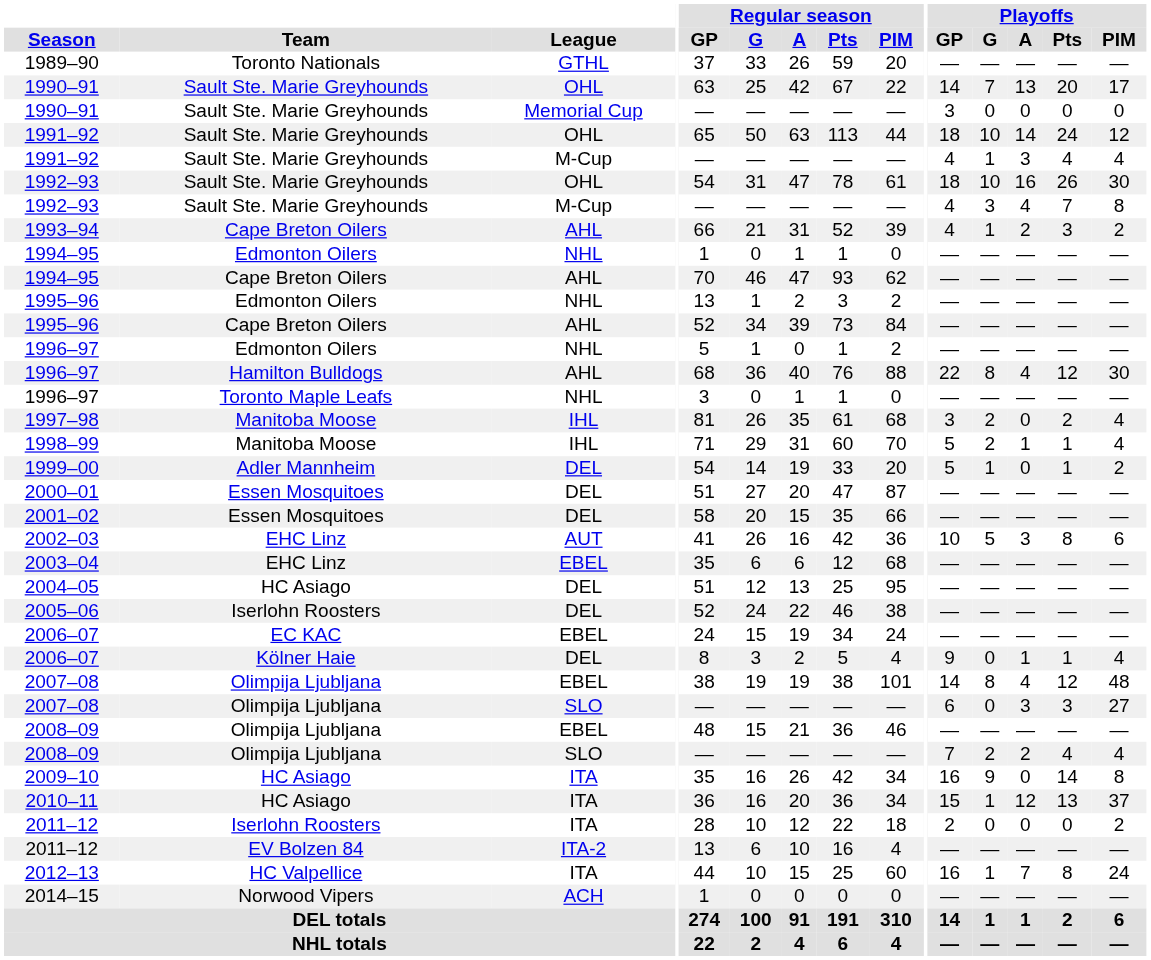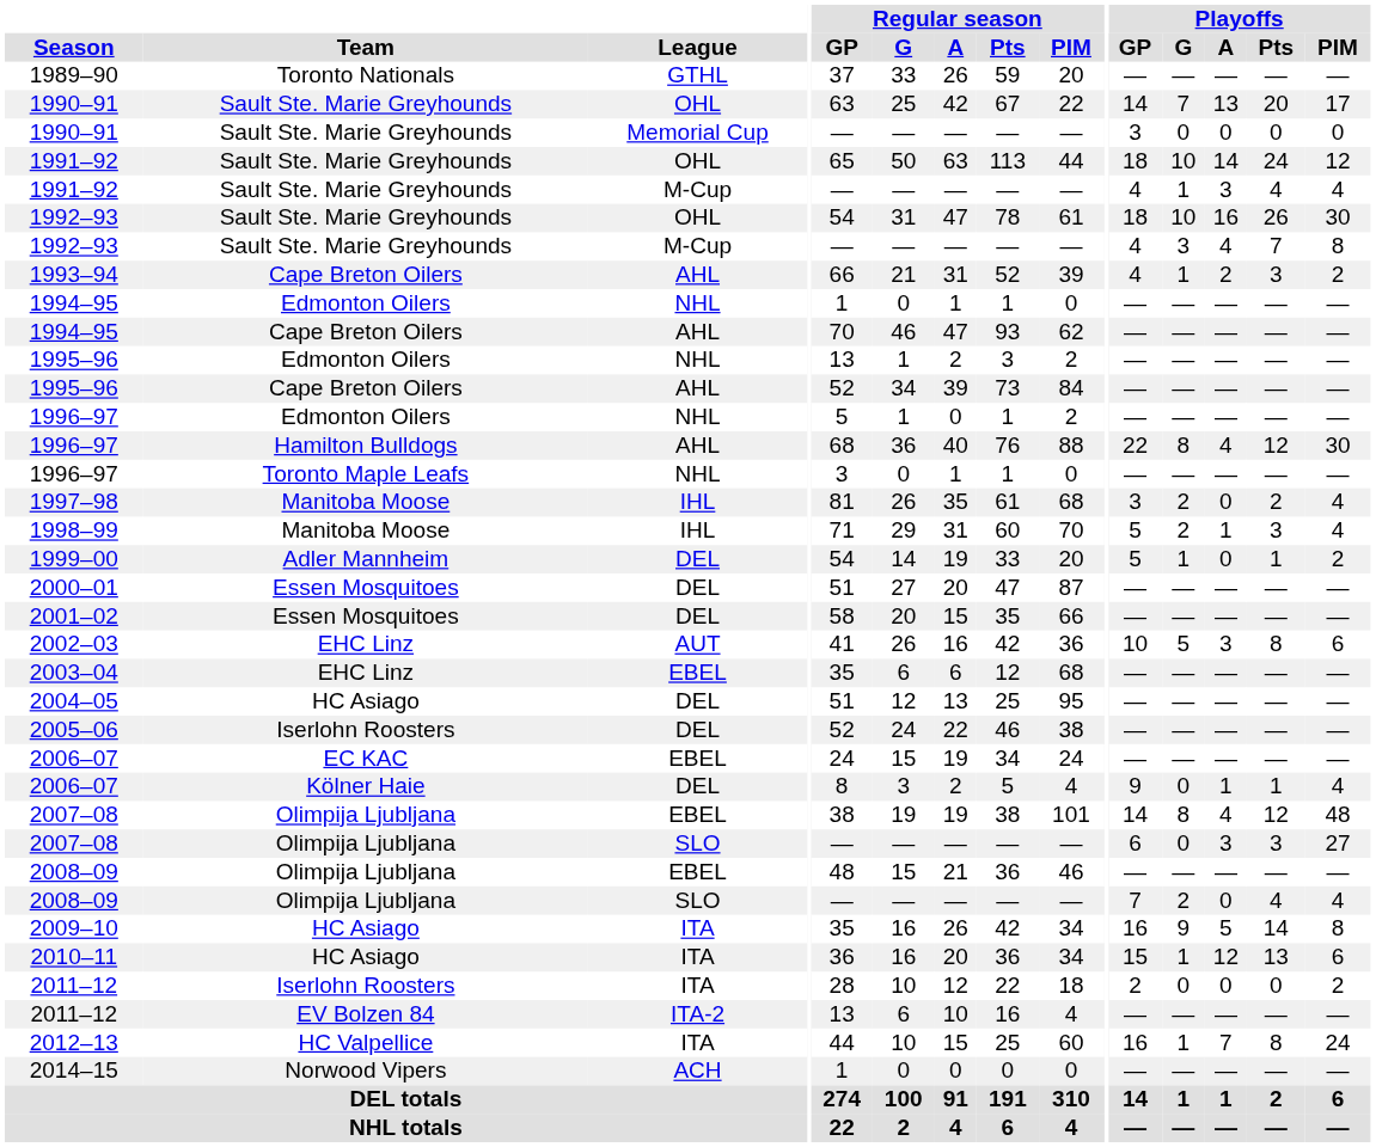 <table border="0" cellpadding="1" cellspacing="0" style="text-align:center; width:60em">
 <tr bgcolor="#e0e0e0">
 <th colspan="3" bgcolor="#ffffff"></th>
 <th rowspan="100" bgcolor="#ffffff"></th>
 <th colspan="5"><a href='#'>Regular season</a></th>
 <th rowspan="100" bgcolor="#ffffff"></th>
 <th colspan="5"><a href='#'>Playoffs</a></th>
 </tr>
 <tr bgcolor="#e0e0e0">
 <th><a href='#'>Season</a></th>
 <th>Team</th>
 <th>League</th>
 <th>GP</th>
 <th><a href='#'>G</a></th>
 <th><a href='#'>A</a></th>
 <th><a href='#'>Pts</a></th>
 <th><a href='#'>PIM</a></th>
 <th>GP</th>
 <th>G</th>
 <th>A</th>
 <th>Pts</th>
 <th>PIM</th>
 </tr>
 <tr>
 <td>1989–90</td>
 <td>Toronto Nationals</td>
 <td><a href='#'>GTHL</a></td>
 <td>37</td>
 <td>33</td>
 <td>26</td>
 <td>59</td>
 <td>20</td>
 <td>—</td>
 <td>—</td>
 <td>—</td>
 <td>—</td>
 <td>—</td>
 </tr>
 <tr bgcolor="#f0f0f0">
 <td><a href='#'>1990–91</a></td>
 <td><a href='#'>Sault Ste. Marie Greyhounds</a></td>
 <td><a href='#'>OHL</a></td>
 <td>63</td>
 <td>25</td>
 <td>42</td>
 <td>67</td>
 <td>22</td>
 <td>14</td>
 <td>7</td>
 <td>13</td>
 <td>20</td>
 <td>17</td>
 </tr>
 <tr>
 <td><a href='#'>1990–91</a></td>
 <td>Sault Ste. Marie Greyhounds</td>
 <td><a href='#'>Memorial Cup</a></td>
 <td>—</td>
 <td>—</td>
 <td>—</td>
 <td>—</td>
 <td>—</td>
 <td>3</td>
 <td>0</td>
 <td>0</td>
 <td>0</td>
 <td>0</td>
 </tr>
 <tr bgcolor="#f0f0f0">
 <td><a href='#'>1991–92</a></td>
 <td>Sault Ste. Marie Greyhounds</td>
 <td>OHL</td>
 <td>65</td>
 <td>50</td>
 <td>63</td>
 <td>113</td>
 <td>44</td>
 <td>18</td>
 <td>10</td>
 <td>14</td>
 <td>24</td>
 <td>12</td>
 </tr>
 <tr>
 <td><a href='#'>1991–92</a></td>
 <td>Sault Ste. Marie Greyhounds</td>
 <td>M-Cup</td>
 <td>—</td>
 <td>—</td>
 <td>—</td>
 <td>—</td>
 <td>—</td>
 <td>4</td>
 <td>1</td>
 <td>3</td>
 <td>4</td>
 <td>4</td>
 </tr>
 <tr bgcolor="#f0f0f0">
 <td><a href='#'>1992–93</a></td>
 <td>Sault Ste. Marie Greyhounds</td>
 <td>OHL</td>
 <td>54</td>
 <td>31</td>
 <td>47</td>
 <td>78</td>
 <td>61</td>
 <td>18</td>
 <td>10</td>
 <td>16</td>
 <td>26</td>
 <td>30</td>
 </tr>
 <tr>
 <td><a href='#'>1992–93</a></td>
 <td>Sault Ste. Marie Greyhounds</td>
 <td>M-Cup</td>
 <td>—</td>
 <td>—</td>
 <td>—</td>
 <td>—</td>
 <td>—</td>
 <td>4</td>
 <td>3</td>
 <td>4</td>
 <td>7</td>
 <td>8</td>
 </tr>
 <tr bgcolor="#f0f0f0">
 <td><a href='#'>1993–94</a></td>
 <td><a href='#'>Cape Breton Oilers</a></td>
 <td><a href='#'>AHL</a></td>
 <td>66</td>
 <td>21</td>
 <td>31</td>
 <td>52</td>
 <td>39</td>
 <td>4</td>
 <td>1</td>
 <td>2</td>
 <td>3</td>
 <td>2</td>
 </tr>
 <tr>
 <td><a href='#'>1994–95</a></td>
 <td><a href='#'>Edmonton Oilers</a></td>
 <td><a href='#'>NHL</a></td>
 <td>1</td>
 <td>0</td>
 <td>1</td>
 <td>1</td>
 <td>0</td>
 <td>—</td>
 <td>—</td>
 <td>—</td>
 <td>—</td>
 <td>—</td>
 </tr>
 <tr bgcolor="#f0f0f0">
 <td><a href='#'>1994–95</a></td>
 <td>Cape Breton Oilers</td>
 <td>AHL</td>
 <td>70</td>
 <td>46</td>
 <td>47</td>
 <td>93</td>
 <td>62</td>
 <td>—</td>
 <td>—</td>
 <td>—</td>
 <td>—</td>
 <td>—</td>
 </tr>
 <tr>
 <td><a href='#'>1995–96</a></td>
 <td>Edmonton Oilers</td>
 <td>NHL</td>
 <td>13</td>
 <td>1</td>
 <td>2</td>
 <td>3</td>
 <td>2</td>
 <td>—</td>
 <td>—</td>
 <td>—</td>
 <td>—</td>
 <td>—</td>
 </tr>
 <tr bgcolor="#f0f0f0">
 <td><a href='#'>1995–96</a></td>
 <td>Cape Breton Oilers</td>
 <td>AHL</td>
 <td>52</td>
 <td>34</td>
 <td>39</td>
 <td>73</td>
 <td>84</td>
 <td>—</td>
 <td>—</td>
 <td>—</td>
 <td>—</td>
 <td>—</td>
 </tr>
 <tr>
 <td><a href='#'>1996–97</a></td>
 <td>Edmonton Oilers</td>
 <td>NHL</td>
 <td>5</td>
 <td>1</td>
 <td>0</td>
 <td>1</td>
 <td>2</td>
 <td>—</td>
 <td>—</td>
 <td>—</td>
 <td>—</td>
 <td>—</td>
 </tr>
 <tr bgcolor="#f0f0f0">
 <td><a href='#'>1996–97</a></td>
 <td><a href='#'>Hamilton Bulldogs</a></td>
 <td>AHL</td>
 <td>68</td>
 <td>36</td>
 <td>40</td>
 <td>76</td>
 <td>88</td>
 <td>22</td>
 <td>8</td>
 <td>4</td>
 <td>12</td>
 <td>30</td>
 </tr>
 <tr>
 <td>1996–97</td>
 <td><a href='#'>Toronto Maple Leafs</a></td>
 <td>NHL</td>
 <td>3</td>
 <td>0</td>
 <td>1</td>
 <td>1</td>
 <td>0</td>
 <td>—</td>
 <td>—</td>
 <td>—</td>
 <td>—</td>
 <td>—</td>
 </tr>
 <tr bgcolor="#f0f0f0">
 <td><a href='#'>1997–98</a></td>
 <td><a href='#'>Manitoba Moose</a></td>
 <td><a href='#'>IHL</a></td>
 <td>81</td>
 <td>26</td>
 <td>35</td>
 <td>61</td>
 <td>68</td>
 <td>3</td>
 <td>2</td>
 <td>0</td>
 <td>2</td>
 <td>4</td>
 </tr>
 <tr>
 <td><a href='#'>1998–99</a></td>
 <td>Manitoba Moose</td>
 <td>IHL</td>
 <td>71</td>
 <td>29</td>
 <td>31</td>
 <td>60</td>
 <td>70</td>
 <td>5</td>
 <td>2</td>
 <td>1</td>
-<td>1</td>
+<td>3</td>
 <td>4</td>
 </tr>
 <tr bgcolor="#f0f0f0">
 <td><a href='#'>1999–00</a></td>
 <td><a href='#'>Adler Mannheim</a></td>
 <td><a href='#'>DEL</a></td>
 <td>54</td>
 <td>14</td>
 <td>19</td>
 <td>33</td>
 <td>20</td>
 <td>5</td>
 <td>1</td>
 <td>0</td>
 <td>1</td>
 <td>2</td>
 </tr>
 <tr>
 <td><a href='#'>2000–01</a></td>
 <td><a href='#'>Essen Mosquitoes</a></td>
 <td>DEL</td>
 <td>51</td>
 <td>27</td>
 <td>20</td>
 <td>47</td>
 <td>87</td>
 <td>—</td>
 <td>—</td>
 <td>—</td>
 <td>—</td>
 <td>—</td>
 </tr>
 <tr bgcolor="#f0f0f0">
 <td><a href='#'>2001–02</a></td>
 <td>Essen Mosquitoes</td>
 <td>DEL</td>
 <td>58</td>
 <td>20</td>
 <td>15</td>
 <td>35</td>
 <td>66</td>
 <td>—</td>
 <td>—</td>
 <td>—</td>
 <td>—</td>
 <td>—</td>
 </tr>
 <tr>
 <td><a href='#'>2002–03</a></td>
 <td><a href='#'>EHC Linz</a></td>
 <td><a href='#'>AUT</a></td>
 <td>41</td>
 <td>26</td>
 <td>16</td>
 <td>42</td>
 <td>36</td>
 <td>10</td>
 <td>5</td>
 <td>3</td>
 <td>8</td>
 <td>6</td>
 </tr>
 <tr bgcolor="#f0f0f0">
 <td><a href='#'>2003–04</a></td>
 <td>EHC Linz</td>
 <td><a href='#'>EBEL</a></td>
 <td>35</td>
 <td>6</td>
 <td>6</td>
 <td>12</td>
 <td>68</td>
 <td>—</td>
 <td>—</td>
 <td>—</td>
 <td>—</td>
 <td>—</td>
 </tr>
 <tr>
 <td><a href='#'>2004–05</a></td>
 <td>HC Asiago</td>
 <td>DEL</td>
 <td>51</td>
 <td>12</td>
 <td>13</td>
 <td>25</td>
 <td>95</td>
 <td>—</td>
 <td>—</td>
 <td>—</td>
 <td>—</td>
 <td>—</td>
 </tr>
 <tr bgcolor="#f0f0f0">
 <td><a href='#'>2005–06</a></td>
 <td>Iserlohn Roosters</td>
 <td>DEL</td>
 <td>52</td>
 <td>24</td>
 <td>22</td>
 <td>46</td>
 <td>38</td>
 <td>—</td>
 <td>—</td>
 <td>—</td>
 <td>—</td>
 <td>—</td>
 </tr>
 <tr>
 <td><a href='#'>2006–07</a></td>
 <td><a href='#'>EC KAC</a></td>
 <td>EBEL</td>
 <td>24</td>
 <td>15</td>
 <td>19</td>
 <td>34</td>
 <td>24</td>
 <td>—</td>
 <td>—</td>
 <td>—</td>
 <td>—</td>
 <td>—</td>
 </tr>
 <tr bgcolor="#f0f0f0">
 <td><a href='#'>2006–07</a></td>
 <td><a href='#'>Kölner Haie</a></td>
 <td>DEL</td>
 <td>8</td>
 <td>3</td>
 <td>2</td>
 <td>5</td>
 <td>4</td>
 <td>9</td>
 <td>0</td>
 <td>1</td>
 <td>1</td>
 <td>4</td>
 </tr>
 <tr>
 <td><a href='#'>2007–08</a></td>
 <td><a href='#'>Olimpija Ljubljana</a></td>
 <td>EBEL</td>
 <td>38</td>
 <td>19</td>
 <td>19</td>
 <td>38</td>
 <td>101</td>
 <td>14</td>
 <td>8</td>
 <td>4</td>
 <td>12</td>
 <td>48</td>
 </tr>
 <tr bgcolor="#f0f0f0">
 <td><a href='#'>2007–08</a></td>
 <td>Olimpija Ljubljana</td>
 <td><a href='#'>SLO</a></td>
 <td>—</td>
 <td>—</td>
 <td>—</td>
 <td>—</td>
 <td>—</td>
 <td>6</td>
 <td>0</td>
 <td>3</td>
 <td>3</td>
 <td>27</td>
 </tr>
 <tr>
 <td><a href='#'>2008–09</a></td>
 <td>Olimpija Ljubljana</td>
 <td>EBEL</td>
 <td>48</td>
 <td>15</td>
 <td>21</td>
 <td>36</td>
 <td>46</td>
 <td>—</td>
 <td>—</td>
 <td>—</td>
 <td>—</td>
 <td>—</td>
 </tr>
 <tr bgcolor="#f0f0f0">
 <td><a href='#'>2008–09</a></td>
 <td>Olimpija Ljubljana</td>
 <td>SLO</td>
 <td>—</td>
 <td>—</td>
 <td>—</td>
 <td>—</td>
 <td>—</td>
 <td>7</td>
 <td>2</td>
-<td>2</td>
+<td>0</td>
 <td>4</td>
 <td>4</td>
 </tr>
 <tr>
 <td><a href='#'>2009–10</a></td>
 <td><a href='#'>HC Asiago</a></td>
 <td><a href='#'>ITA</a></td>
 <td>35</td>
 <td>16</td>
 <td>26</td>
 <td>42</td>
 <td>34</td>
 <td>16</td>
 <td>9</td>
-<td>0</td>
+<td>5</td>
 <td>14</td>
 <td>8</td>
 </tr>
 <tr bgcolor="#f0f0f0">
 <td><a href='#'>2010–11</a></td>
 <td>HC Asiago</td>
 <td>ITA</td>
 <td>36</td>
 <td>16</td>
 <td>20</td>
 <td>36</td>
 <td>34</td>
 <td>15</td>
 <td>1</td>
 <td>12</td>
 <td>13</td>
-<td>37</td>
+<td>6</td>
 </tr>
 <tr>
 <td><a href='#'>2011–12</a></td>
 <td><a href='#'>Iserlohn Roosters</a></td>
 <td>ITA</td>
 <td>28</td>
 <td>10</td>
 <td>12</td>
 <td>22</td>
 <td>18</td>
 <td>2</td>
 <td>0</td>
 <td>0</td>
 <td>0</td>
 <td>2</td>
 </tr>
 <tr bgcolor="#f0f0f0">
 <td>2011–12</td>
 <td><a href='#'>EV Bolzen 84</a></td>
 <td><a href='#'>ITA-2</a></td>
 <td>13</td>
 <td>6</td>
 <td>10</td>
 <td>16</td>
 <td>4</td>
 <td>—</td>
 <td>—</td>
 <td>—</td>
 <td>—</td>
 <td>—</td>
 </tr>
 <tr>
 <td><a href='#'>2012–13</a></td>
 <td><a href='#'>HC Valpellice</a></td>
 <td>ITA</td>
 <td>44</td>
 <td>10</td>
 <td>15</td>
 <td>25</td>
 <td>60</td>
 <td>16</td>
 <td>1</td>
 <td>7</td>
 <td>8</td>
 <td>24</td>
 </tr>
 <tr bgcolor="#f0f0f0">
 <td>2014–15</td>
 <td>Norwood Vipers</td>
 <td><a href='#'>ACH</a></td>
 <td>1</td>
 <td>0</td>
 <td>0</td>
 <td>0</td>
 <td>0</td>
 <td>—</td>
 <td>—</td>
 <td>—</td>
 <td>—</td>
 <td>—</td>
 </tr>
 <tr bgcolor="#e0e0e0">
 <th colspan="3">DEL totals</th>
 <th>274</th>
 <th>100</th>
 <th>91</th>
 <th>191</th>
 <th>310</th>
 <th>14</th>
 <th>1</th>
 <th>1</th>
 <th>2</th>
 <th>6</th>
 </tr>
 <tr bgcolor="#e0e0e0">
 <th colspan="3">NHL totals</th>
 <th>22</th>
 <th>2</th>
 <th>4</th>
 <th>6</th>
 <th>4</th>
 <th>—</th>
 <th>—</th>
 <th>—</th>
 <th>—</th>
 <th>—</th>
 </tr>
 </table>
